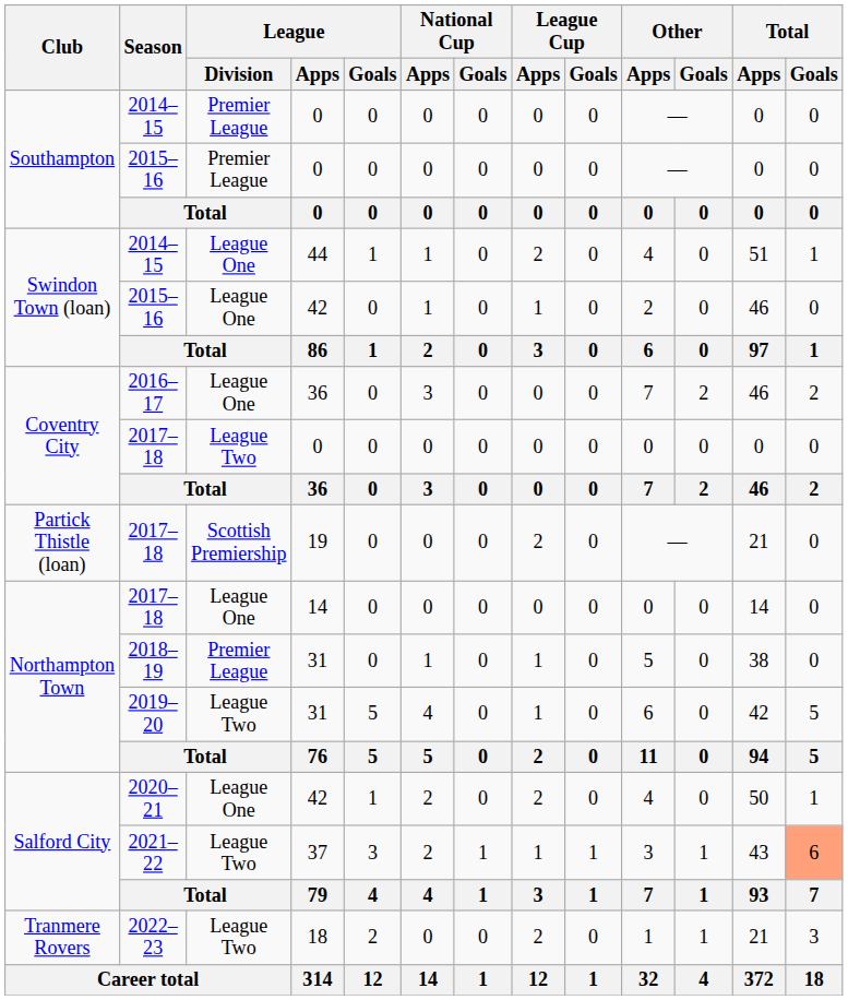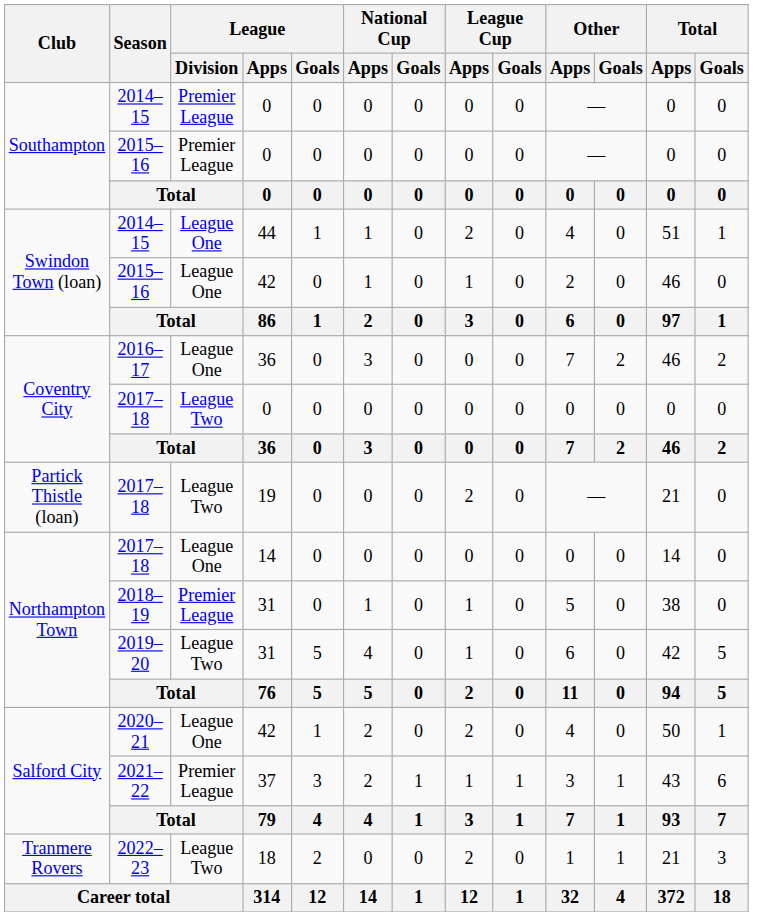 <table class="wikitable" style="text-align:center">
 <tr>
 <th rowspan="2">Club</th>
 <th rowspan="2">Season</th>
 <th colspan="3">League</th>
 <th colspan="2">National Cup</th>
 <th colspan="2">League Cup</th>
 <th colspan="2">Other</th>
 <th colspan="2">Total</th>
 </tr>
 <tr>
 <th scope="col">Division</th>
 <th scope="col">Apps</th>
 <th scope="col">Goals</th>
 <th scope="col">Apps</th>
 <th scope="col">Goals</th>
 <th scope="col">Apps</th>
 <th scope="col">Goals</th>
 <th scope="col">Apps</th>
 <th !scope="col">Goals</th>
 <th scope="col">Apps</th>
 <th scope="col">Goals</th>
 </tr>
 <tr>
 <td rowspan="3"><a href='#'>Southampton</a></td>
 <td><a href='#'>2014–15</a></td>
 <td><a href='#'>Premier League</a></td>
 <td>0</td>
 <td>0</td>
 <td>0</td>
 <td>0</td>
 <td>0</td>
 <td>0</td>
 <td colspan="2">—</td>
 <td>0</td>
 <td>0</td>
 </tr>
 <tr>
 <td><a href='#'>2015–16</a></td>
 <td>Premier League</td>
 <td>0</td>
 <td>0</td>
 <td>0</td>
 <td>0</td>
 <td>0</td>
 <td>0</td>
 <td colspan="2">—</td>
 <td>0</td>
 <td>0</td>
 </tr>
 <tr>
 <th colspan="2">Total</th>
 <th>0</th>
 <th>0</th>
 <th>0</th>
 <th>0</th>
 <th>0</th>
 <th>0</th>
 <th>0</th>
 <th>0</th>
 <th>0</th>
 <th>0</th>
 </tr>
 <tr>
 <td rowspan="3"><a href='#'>Swindon Town</a> (loan)</td>
 <td><a href='#'>2014–15</a></td>
 <td><a href='#'>League One</a></td>
 <td>44</td>
 <td>1</td>
 <td>1</td>
 <td>0</td>
 <td>2</td>
 <td>0</td>
 <td>4</td>
 <td>0</td>
 <td>51</td>
 <td>1</td>
 </tr>
 <tr>
 <td><a href='#'>2015–16</a></td>
 <td>League One</td>
 <td>42</td>
 <td>0</td>
 <td>1</td>
 <td>0</td>
 <td>1</td>
 <td>0</td>
 <td>2</td>
 <td>0</td>
 <td>46</td>
 <td>0</td>
 </tr>
 <tr>
 <th colspan="2">Total</th>
 <th>86</th>
 <th>1</th>
 <th>2</th>
 <th>0</th>
 <th>3</th>
 <th>0</th>
 <th>6</th>
 <th>0</th>
 <th>97</th>
 <th>1</th>
 </tr>
 <tr>
 <td rowspan="3"><a href='#'>Coventry City</a></td>
 <td><a href='#'>2016–17</a></td>
 <td>League One</td>
 <td>36</td>
 <td>0</td>
 <td>3</td>
 <td>0</td>
 <td>0</td>
 <td>0</td>
 <td>7</td>
 <td>2</td>
 <td>46</td>
 <td>2</td>
 </tr>
 <tr>
 <td><a href='#'>2017–18</a></td>
 <td><a href='#'>League Two</a></td>
 <td>0</td>
 <td>0</td>
 <td>0</td>
 <td>0</td>
 <td>0</td>
 <td>0</td>
 <td>0</td>
 <td>0</td>
 <td>0</td>
 <td>0</td>
 </tr>
 <tr>
 <th colspan="2">Total</th>
 <th>36</th>
 <th>0</th>
 <th>3</th>
 <th>0</th>
 <th>0</th>
 <th>0</th>
 <th>7</th>
 <th>2</th>
 <th>46</th>
 <th>2</th>
 </tr>
 <tr>
 <td><a href='#'>Partick Thistle</a> (loan)</td>
 <td><a href='#'>2017–18</a></td>
-<td><a href='#'>Scottish Premiership</a></td>
+<td>League Two</td>
 <td>19</td>
 <td>0</td>
 <td>0</td>
 <td>0</td>
 <td>2</td>
 <td>0</td>
 <td colspan="2">—</td>
 <td>21</td>
 <td>0</td>
 </tr>
 <tr>
 <td rowspan="4"><a href='#'>Northampton Town</a></td>
 <td><a href='#'>2017–18</a></td>
 <td>League One</td>
 <td>14</td>
 <td>0</td>
 <td>0</td>
 <td>0</td>
 <td>0</td>
 <td>0</td>
 <td>0</td>
 <td>0</td>
 <td>14</td>
 <td>0</td>
 </tr>
 <tr>
 <td><a href='#'>2018–19</a></td>
 <td><a href='#'>Premier League</a></td>
 <td>31</td>
 <td>0</td>
 <td>1</td>
 <td>0</td>
 <td>1</td>
 <td>0</td>
 <td>5</td>
 <td>0</td>
 <td>38</td>
 <td>0</td>
 </tr>
 <tr>
 <td><a href='#'>2019–20</a></td>
 <td>League Two</td>
 <td>31</td>
 <td>5</td>
 <td>4</td>
 <td>0</td>
 <td>1</td>
 <td>0</td>
 <td>6</td>
 <td>0</td>
 <td>42</td>
 <td>5</td>
 </tr>
 <tr>
 <th colspan="2">Total</th>
 <th>76</th>
 <th>5</th>
 <th>5</th>
 <th>0</th>
 <th>2</th>
 <th>0</th>
 <th>11</th>
 <th>0</th>
 <th>94</th>
 <th>5</th>
 </tr>
 <tr>
 <td rowspan="3"><a href='#'>Salford City</a></td>
 <td><a href='#'>2020–21</a></td>
 <td>League One</td>
 <td>42</td>
 <td>1</td>
 <td>2</td>
 <td>0</td>
 <td>2</td>
 <td>0</td>
 <td>4</td>
 <td>0</td>
 <td>50</td>
 <td>1</td>
 </tr>
 <tr>
 <td><a href='#'>2021–22</a></td>
-<td>League Two</td>
+<td>Premier League</td>
 <td>37</td>
 <td>3</td>
 <td>2</td>
 <td>1</td>
 <td>1</td>
 <td>1</td>
 <td>3</td>
 <td>1</td>
 <td>43</td>
-<td style="background: lightsalmon;">6</td>
+<td>6</td>
 </tr>
 <tr>
 <th colspan="2">Total</th>
 <th>79</th>
 <th>4</th>
 <th>4</th>
 <th>1</th>
 <th>3</th>
 <th>1</th>
 <th>7</th>
 <th>1</th>
 <th>93</th>
 <th>7</th>
 </tr>
 <tr>
 <td><a href='#'>Tranmere Rovers</a></td>
 <td><a href='#'>2022–23</a></td>
 <td>League Two</td>
 <td>18</td>
 <td>2</td>
 <td>0</td>
 <td>0</td>
 <td>2</td>
 <td>0</td>
 <td>1</td>
 <td>1</td>
 <td>21</td>
 <td>3</td>
 </tr>
 <tr>
 <th colspan="3">Career total</th>
 <th>314</th>
 <th>12</th>
 <th>14</th>
 <th>1</th>
 <th>12</th>
 <th>1</th>
 <th>32</th>
 <th>4</th>
 <th>372</th>
 <th>18</th>
 </tr>
 </table>
